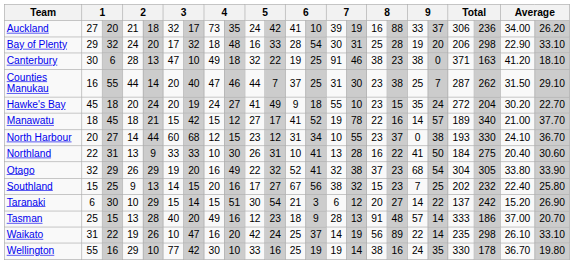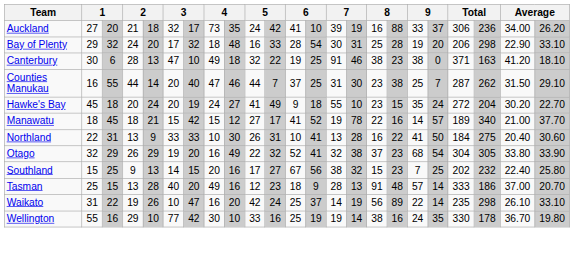 <table class="wikitable" style="text-align:center;width:100%">
 <tr>
 <th style="width:10%">Team</th>
 <th style="width:4%" colspan=2>1</th>
 <th style="width:4%" colspan=2>2</th>
 <th style="width:4%" colspan=2>3</th>
 <th style="width:4%" colspan=2>4</th>
 <th style="width:4%" colspan=2>5</th>
 <th style="width:4%" colspan=2>6</th>
 <th style="width:4%" colspan=2>7</th>
 <th style="width:4%" colspan=2>8</th>
 <th style="width:4%" colspan=2>9</th>
 <th style="width:4%" colspan=2>Total</th>
 <th style="width:4%" colspan=2>Average</th>
 </tr>
 <tr>
 <td style="text-align:left"><a href='#'>Auckland</a></td>
 <td>27</td>
 <td style="background:#ccc">20</td>
 <td>21</td>
 <td style="background:#ccc">18</td>
 <td>32</td>
 <td style="background:#ccc">17</td>
 <td>73</td>
 <td style="background:#ccc">35</td>
 <td>24</td>
 <td style="background:#ccc">42</td>
 <td>41</td>
 <td style="background:#ccc">10</td>
 <td>39</td>
 <td style="background:#ccc">19</td>
 <td>16</td>
 <td style="background:#ccc">88</td>
 <td>33</td>
 <td style="background:#ccc">37</td>
 <td>306</td>
 <td style="background:#ccc">236</td>
 <td>34.00</td>
 <td style="background:#ccc">26.20</td>
 </tr>
 <tr>
 <td style="text-align:left"><a href='#'>Bay of Plenty</a></td>
 <td>29</td>
 <td style="background:#ccc">32</td>
 <td>24</td>
 <td style="background:#ccc">20</td>
 <td>17</td>
 <td style="background:#ccc">32</td>
 <td>18</td>
 <td style="background:#ccc">48</td>
 <td>16</td>
 <td style="background:#ccc">33</td>
 <td>28</td>
 <td style="background:#ccc">54</td>
 <td>30</td>
 <td style="background:#ccc">31</td>
 <td>25</td>
 <td style="background:#ccc">28</td>
 <td>19</td>
 <td style="background:#ccc">20</td>
 <td>206</td>
 <td style="background:#ccc">298</td>
 <td>22.90</td>
 <td style="background:#ccc">33.10</td>
 </tr>
 <tr>
 <td style="text-align:left"><a href='#'>Canterbury</a></td>
 <td>30</td>
 <td style="background:#ccc">6</td>
 <td>28</td>
 <td style="background:#ccc">13</td>
 <td>47</td>
 <td style="background:#ccc">10</td>
 <td>49</td>
 <td style="background:#ccc">18</td>
 <td>32</td>
 <td style="background:#ccc">22</td>
 <td>19</td>
 <td style="background:#ccc">25</td>
 <td>91</td>
 <td style="background:#ccc">46</td>
 <td>38</td>
 <td style="background:#ccc">23</td>
 <td>38</td>
 <td style="background:#ccc">0</td>
 <td>371</td>
 <td style="background:#ccc">163</td>
 <td>41.20</td>
 <td style="background:#ccc">18.10</td>
 </tr>
 <tr>
 <td style="text-align:left"><a href='#'>Counties Manukau</a></td>
 <td>16</td>
 <td style="background:#ccc">55</td>
 <td>44</td>
 <td style="background:#ccc">14</td>
 <td>20</td>
 <td style="background:#ccc">40</td>
 <td>47</td>
 <td style="background:#ccc">46</td>
 <td>44</td>
 <td style="background:#ccc">7</td>
 <td>37</td>
 <td style="background:#ccc">25</td>
 <td>31</td>
 <td style="background:#ccc">30</td>
 <td>23</td>
 <td style="background:#ccc">38</td>
 <td>25</td>
 <td style="background:#ccc">7</td>
 <td>287</td>
 <td style="background:#ccc">262</td>
 <td>31.50</td>
 <td style="background:#ccc">29.10</td>
 </tr>
 <tr>
 <td style="text-align:left"><a href='#'>Hawke's Bay</a></td>
 <td>45</td>
 <td style="background:#ccc">18</td>
 <td>20</td>
 <td style="background:#ccc">24</td>
 <td>20</td>
 <td style="background:#ccc">19</td>
 <td>24</td>
 <td style="background:#ccc">27</td>
 <td>41</td>
 <td style="background:#ccc">49</td>
 <td>9</td>
 <td style="background:#ccc">18</td>
 <td>55</td>
 <td style="background:#ccc">10</td>
 <td>23</td>
 <td style="background:#ccc">15</td>
 <td>35</td>
 <td style="background:#ccc">24</td>
 <td>272</td>
 <td style="background:#ccc">204</td>
 <td>30.20</td>
 <td style="background:#ccc">22.70</td>
 </tr>
 <tr>
 <td style="text-align:left"><a href='#'>Manawatu</a></td>
 <td>18</td>
 <td style="background:#ccc">45</td>
 <td>18</td>
 <td style="background:#ccc">21</td>
 <td>15</td>
 <td style="background:#ccc">42</td>
 <td>15</td>
 <td style="background:#ccc">12</td>
 <td>27</td>
 <td style="background:#ccc">17</td>
 <td>41</td>
 <td style="background:#ccc">52</td>
 <td>19</td>
 <td style="background:#ccc">78</td>
 <td>22</td>
 <td style="background:#ccc">16</td>
 <td>14</td>
 <td style="background:#ccc">57</td>
 <td>189</td>
 <td style="background:#ccc">340</td>
 <td>21.00</td>
 <td style="background:#ccc">37.70</td>
 </tr>
 <tr>
-<td style="text-align:left"><a href='#'>North Harbour</a></td>
-<td>20</td>
-<td style="background:#ccc">27</td>
-<td>14</td>
-<td style="background:#ccc">44</td>
-<td>60</td>
-<td style="background:#ccc">68</td>
-<td>12</td>
-<td style="background:#ccc">15</td>
-<td>23</td>
-<td style="background:#ccc">12</td>
-<td>31</td>
-<td style="background:#ccc">34</td>
-<td>10</td>
-<td style="background:#ccc">55</td>
-<td>23</td>
-<td style="background:#ccc">37</td>
-<td>0</td>
-<td style="background:#ccc">38</td>
-<td>193</td>
-<td style="background:#ccc">330</td>
-<td>24.10</td>
-<td style="background:#ccc">36.70</td>
-</tr>
-<tr>
 <td style="text-align:left"><a href='#'>Northland</a></td>
 <td>22</td>
 <td style="background:#ccc">31</td>
 <td>13</td>
 <td style="background:#ccc">9</td>
 <td>33</td>
 <td style="background:#ccc">33</td>
 <td>10</td>
 <td style="background:#ccc">30</td>
 <td>26</td>
 <td style="background:#ccc">31</td>
 <td>10</td>
 <td style="background:#ccc">41</td>
 <td>13</td>
 <td style="background:#ccc">28</td>
 <td>16</td>
 <td style="background:#ccc">22</td>
 <td>41</td>
 <td style="background:#ccc">50</td>
 <td>184</td>
 <td style="background:#ccc">275</td>
 <td>20.40</td>
 <td style="background:#ccc">30.60</td>
 </tr>
 <tr>
 <td style="text-align:left"><a href='#'>Otago</a></td>
 <td>32</td>
 <td style="background:#ccc">29</td>
 <td>26</td>
 <td style="background:#ccc">29</td>
 <td>19</td>
 <td style="background:#ccc">20</td>
 <td>16</td>
 <td style="background:#ccc">49</td>
 <td>22</td>
 <td style="background:#ccc">32</td>
 <td>52</td>
 <td style="background:#ccc">41</td>
 <td>32</td>
 <td style="background:#ccc">38</td>
 <td>37</td>
 <td style="background:#ccc">23</td>
 <td>68</td>
 <td style="background:#ccc">54</td>
 <td>304</td>
 <td style="background:#ccc">305</td>
 <td>33.80</td>
 <td style="background:#ccc">33.90</td>
 </tr>
 <tr>
 <td style="text-align:left"><a href='#'>Southland</a></td>
 <td>15</td>
 <td style="background:#ccc">25</td>
 <td>9</td>
 <td style="background:#ccc">13</td>
 <td>14</td>
 <td style="background:#ccc">15</td>
 <td>20</td>
 <td style="background:#ccc">16</td>
 <td>17</td>
 <td style="background:#ccc">27</td>
 <td>67</td>
 <td style="background:#ccc">56</td>
 <td>38</td>
 <td style="background:#ccc">32</td>
 <td>15</td>
 <td style="background:#ccc">23</td>
 <td>7</td>
 <td style="background:#ccc">25</td>
 <td>202</td>
 <td style="background:#ccc">232</td>
 <td>22.40</td>
 <td style="background:#ccc">25.80</td>
-</tr>
-<tr>
-<td style="text-align:left"><a href='#'>Taranaki</a></td>
-<td>6</td>
-<td style="background:#ccc">30</td>
-<td>10</td>
-<td style="background:#ccc">29</td>
-<td>15</td>
-<td style="background:#ccc">14</td>
-<td>15</td>
-<td style="background:#ccc">51</td>
-<td>30</td>
-<td style="background:#ccc">54</td>
-<td>21</td>
-<td style="background:#ccc">3</td>
-<td>6</td>
-<td style="background:#ccc">12</td>
-<td>20</td>
-<td style="background:#ccc">27</td>
-<td>14</td>
-<td style="background:#ccc">22</td>
-<td>137</td>
-<td style="background:#ccc">242</td>
-<td>15.20</td>
-<td style="background:#ccc">26.90</td>
 </tr>
 <tr>
 <td style="text-align:left"><a href='#'>Tasman</a></td>
 <td>25</td>
 <td style="background:#ccc">15</td>
 <td>13</td>
 <td style="background:#ccc">28</td>
 <td>40</td>
 <td style="background:#ccc">20</td>
 <td>49</td>
 <td style="background:#ccc">16</td>
 <td>12</td>
 <td style="background:#ccc">23</td>
 <td>18</td>
 <td style="background:#ccc">9</td>
 <td>28</td>
 <td style="background:#ccc">13</td>
 <td>91</td>
 <td style="background:#ccc">48</td>
 <td>57</td>
 <td style="background:#ccc">14</td>
 <td>333</td>
 <td style="background:#ccc">186</td>
 <td>37.00</td>
 <td style="background:#ccc">20.70</td>
 </tr>
 <tr>
 <td style="text-align:left"><a href='#'>Waikato</a></td>
 <td>31</td>
 <td style="background:#ccc">22</td>
 <td>19</td>
 <td style="background:#ccc">26</td>
 <td>10</td>
 <td style="background:#ccc">47</td>
 <td>16</td>
 <td style="background:#ccc">20</td>
 <td>42</td>
 <td style="background:#ccc">24</td>
 <td>25</td>
 <td style="background:#ccc">37</td>
 <td>14</td>
 <td style="background:#ccc">19</td>
 <td>56</td>
 <td style="background:#ccc">89</td>
 <td>22</td>
 <td style="background:#ccc">14</td>
 <td>235</td>
 <td style="background:#ccc">298</td>
 <td>26.10</td>
 <td style="background:#ccc">33.10</td>
 </tr>
 <tr>
 <td style="text-align:left"><a href='#'>Wellington</a></td>
 <td>55</td>
 <td style="background:#ccc">16</td>
 <td>29</td>
 <td style="background:#ccc">10</td>
 <td>77</td>
 <td style="background:#ccc">42</td>
 <td>30</td>
 <td style="background:#ccc">10</td>
 <td>33</td>
 <td style="background:#ccc">16</td>
 <td>25</td>
 <td style="background:#ccc">19</td>
 <td>19</td>
 <td style="background:#ccc">14</td>
 <td>38</td>
 <td style="background:#ccc">16</td>
 <td>24</td>
 <td style="background:#ccc">35</td>
 <td>330</td>
 <td style="background:#ccc">178</td>
 <td>36.70</td>
 <td style="background:#ccc">19.80</td>
 </tr>
 </table>
